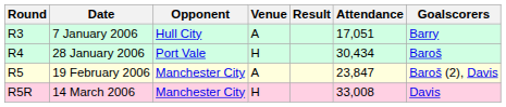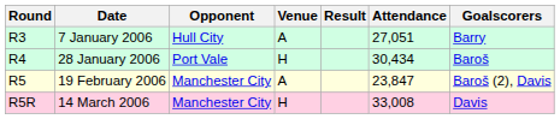 <table class="wikitable">
 <tr>
 <th>Round</th>
 <th>Date</th>
 <th>Opponent</th>
 <th>Venue</th>
 <th>Result</th>
 <th>Attendance</th>
 <th>Goalscorers</th>
 </tr>
 <tr style="background:#d0ffe3;">
 <td>R3</td>
 <td>7 January 2006</td>
 <td><a href='#'>Hull City</a></td>
 <td>A</td>
 <td></td>
-<td>17,051</td>
+<td>27,051</td>
 <td><a href='#'>Barry</a></td>
 </tr>
 <tr style="background:#d0ffe3;">
 <td>R4</td>
 <td>28 January 2006</td>
 <td><a href='#'>Port Vale</a></td>
 <td>H</td>
 <td></td>
 <td>30,434</td>
 <td><a href='#'>Baroš</a></td>
 </tr>
 <tr style="background:#ffffdd;">
 <td>R5</td>
 <td>19 February 2006</td>
 <td><a href='#'>Manchester City</a></td>
 <td>A</td>
 <td></td>
 <td>23,847</td>
 <td><a href='#'>Baroš</a> (2), <a href='#'>Davis</a></td>
 </tr>
 <tr style="background:#ffd0e3;">
 <td>R5R</td>
 <td>14 March 2006</td>
 <td><a href='#'>Manchester City</a></td>
 <td>H</td>
 <td></td>
 <td>33,008</td>
 <td><a href='#'>Davis</a></td>
 </tr>
 </table>
